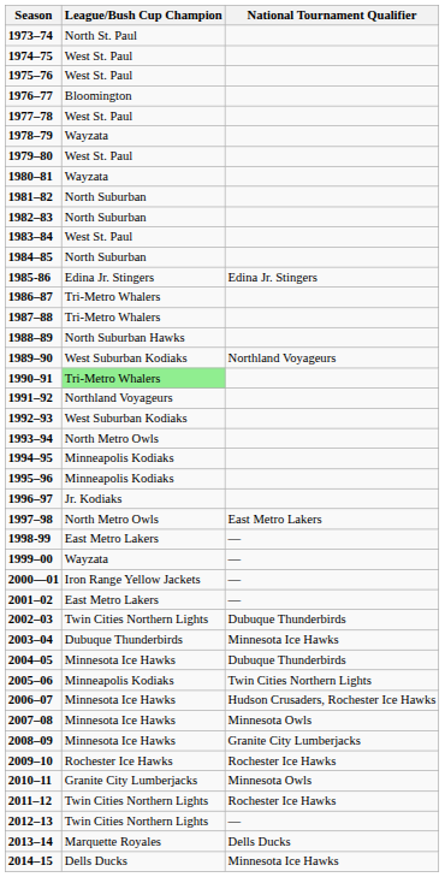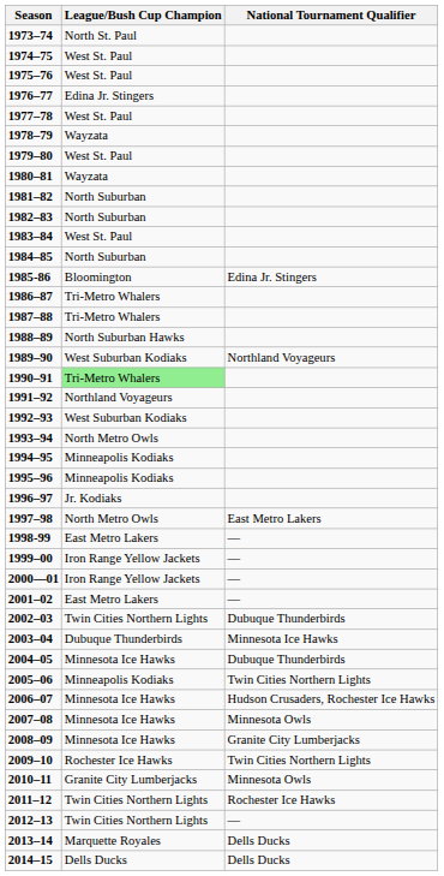 <table class="wikitable">
 <tr>
 <th>Season</th>
 <th>League/Bush Cup Champion</th>
 <th>National Tournament Qualifier</th>
 </tr>
 <tr>
 <td><strong>1973–74</strong></td>
 <td>North St. Paul</td>
 <td></td>
 </tr>
 <tr>
 <td><strong>1974–75</strong></td>
 <td>West St. Paul</td>
 <td></td>
 </tr>
 <tr>
 <td><strong>1975–76</strong></td>
 <td>West St. Paul</td>
 <td></td>
 </tr>
 <tr>
 <td><strong>1976–77</strong></td>
-<td>Bloomington</td>
+<td>Edina Jr. Stingers</td>
 <td></td>
 </tr>
 <tr>
 <td><strong>1977–78</strong></td>
 <td>West St. Paul</td>
 <td></td>
 </tr>
 <tr>
 <td><strong>1978–79</strong></td>
 <td>Wayzata</td>
 <td></td>
 </tr>
 <tr>
 <td><strong>1979–80</strong></td>
 <td>West St. Paul</td>
 <td></td>
 </tr>
 <tr>
 <td><strong>1980–81</strong></td>
 <td>Wayzata</td>
 <td></td>
 </tr>
 <tr>
 <td><strong>1981–82</strong></td>
 <td>North Suburban</td>
 <td></td>
 </tr>
 <tr>
 <td><strong>1982–83</strong></td>
 <td>North Suburban</td>
 <td></td>
 </tr>
 <tr>
 <td><strong>1983–84</strong></td>
 <td>West St. Paul</td>
 <td></td>
 </tr>
 <tr>
 <td><strong>1984–85</strong></td>
 <td>North Suburban</td>
 <td></td>
 </tr>
 <tr>
 <td><strong>1985-86</strong></td>
-<td>Edina Jr. Stingers</td>
+<td>Bloomington</td>
 <td>Edina Jr. Stingers</td>
 </tr>
 <tr>
 <td><strong>1986–87</strong></td>
 <td>Tri-Metro Whalers</td>
 <td></td>
 </tr>
 <tr>
 <td><strong>1987–88</strong></td>
 <td>Tri-Metro Whalers</td>
 <td></td>
 </tr>
 <tr>
 <td><strong>1988–89</strong></td>
 <td>North Suburban Hawks</td>
 <td></td>
 </tr>
 <tr>
 <td><strong>1989–90</strong></td>
 <td>West Suburban Kodiaks</td>
 <td>Northland Voyageurs</td>
 </tr>
 <tr>
 <td><strong>1990–91</strong></td>
 <td style="background: lightgreen;">Tri-Metro Whalers</td>
 <td></td>
 </tr>
 <tr>
 <td><strong>1991–92</strong></td>
 <td>Northland Voyageurs</td>
 <td></td>
 </tr>
 <tr>
 <td><strong>1992–93</strong></td>
 <td>West Suburban Kodiaks</td>
 <td></td>
 </tr>
 <tr>
 <td><strong>1993–94</strong></td>
 <td>North Metro Owls</td>
 <td></td>
 </tr>
 <tr>
 <td><strong>1994–95</strong></td>
 <td>Minneapolis Kodiaks</td>
 <td></td>
 </tr>
 <tr>
 <td><strong>1995–96</strong></td>
 <td>Minneapolis Kodiaks</td>
 <td></td>
 </tr>
 <tr>
 <td><strong>1996–97</strong></td>
 <td>Jr. Kodiaks</td>
 <td></td>
 </tr>
 <tr>
 <td><strong>1997–98</strong></td>
 <td>North Metro Owls</td>
 <td>East Metro Lakers</td>
 </tr>
 <tr>
 <td><strong>1998-99</strong></td>
 <td>East Metro Lakers</td>
 <td>—</td>
 </tr>
 <tr>
 <td><strong>1999–00</strong></td>
-<td>Wayzata</td>
+<td>Iron Range Yellow Jackets</td>
 <td>—</td>
 </tr>
 <tr>
 <td><strong>2000—01</strong></td>
 <td>Iron Range Yellow Jackets</td>
 <td>—</td>
 </tr>
 <tr>
 <td><strong>2001–02</strong></td>
 <td>East Metro Lakers</td>
 <td>—</td>
 </tr>
 <tr>
 <td><strong>2002–03</strong></td>
 <td>Twin Cities Northern Lights</td>
 <td>Dubuque Thunderbirds</td>
 </tr>
 <tr>
 <td><strong>2003–04</strong></td>
 <td>Dubuque Thunderbirds</td>
 <td>Minnesota Ice Hawks</td>
 </tr>
 <tr>
 <td><strong>2004–05</strong></td>
 <td>Minnesota Ice Hawks</td>
 <td>Dubuque Thunderbirds</td>
 </tr>
 <tr>
 <td><strong>2005–06</strong></td>
 <td>Minneapolis Kodiaks</td>
 <td>Twin Cities Northern Lights</td>
 </tr>
 <tr>
 <td><strong>2006–07</strong></td>
 <td>Minnesota Ice Hawks</td>
 <td>Hudson Crusaders, Rochester Ice Hawks</td>
 </tr>
 <tr>
 <td><strong>2007–08</strong></td>
 <td>Minnesota Ice Hawks</td>
 <td>Minnesota Owls</td>
 </tr>
 <tr>
 <td><strong>2008–09</strong></td>
 <td>Minnesota Ice Hawks</td>
 <td>Granite City Lumberjacks</td>
 </tr>
 <tr>
 <td><strong>2009–10</strong></td>
 <td>Rochester Ice Hawks</td>
-<td>Rochester Ice Hawks</td>
+<td>Twin Cities Northern Lights</td>
 </tr>
 <tr>
 <td><strong>2010–11</strong></td>
 <td>Granite City Lumberjacks</td>
 <td>Minnesota Owls</td>
 </tr>
 <tr>
 <td><strong>2011–12</strong></td>
 <td>Twin Cities Northern Lights</td>
 <td>Rochester Ice Hawks</td>
 </tr>
 <tr>
 <td><strong>2012–13</strong></td>
 <td>Twin Cities Northern Lights</td>
 <td>—</td>
 </tr>
 <tr>
 <td><strong>2013–14</strong></td>
 <td>Marquette Royales</td>
 <td>Dells Ducks</td>
 </tr>
 <tr>
 <td><strong>2014–15</strong></td>
 <td>Dells Ducks</td>
-<td>Minnesota Ice Hawks</td>
+<td>Dells Ducks</td>
 </tr>
 </table>
